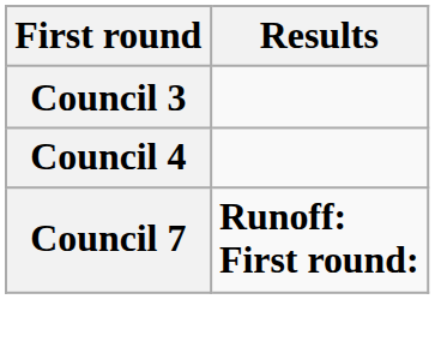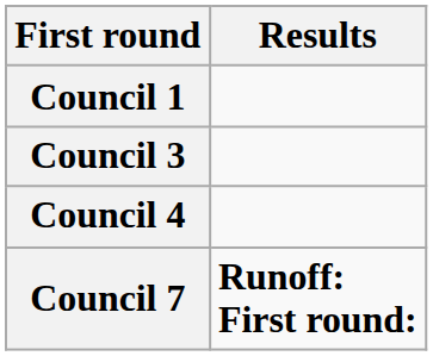 <table class="wikitable">
 <tr>
 <th>First round</th>
 <th>Results</th>
+</tr>
+<tr>
+<th>Council 1</th>
+<td></td>
 </tr>
 <tr>
 <th>Council 3</th>
 <td></td>
 </tr>
 <tr>
 <th>Council 4</th>
 <td></td>
 </tr>
 <tr>
 <th>Council 7</th>
 <td><strong>Runoff:</strong> <br><strong>First round:</strong> </td>
 </tr>
 </table>
